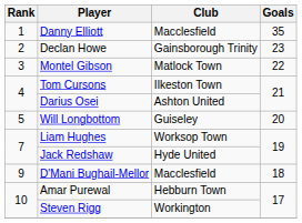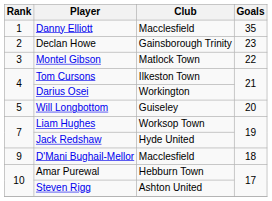 <table class="wikitable" style="text-align:center">
 <tr>
 <th>Rank</th>
 <th>Player</th>
 <th>Club</th>
 <th>Goals</th>
 </tr>
 <tr>
 <td rowspan="1">1</td>
 <td align=left><a href='#'>Danny Elliott</a></td>
 <td align=left>Macclesfield</td>
 <td rowspan="1">35</td>
 </tr>
 <tr>
 <td rowspan="1">2</td>
 <td align=left>Declan Howe</td>
 <td align=left>Gainsborough Trinity</td>
 <td rowspan="1">23</td>
 </tr>
 <tr>
 <td rowspan="1">3</td>
 <td align=left><a href='#'>Montel Gibson</a></td>
 <td align=left>Matlock Town</td>
 <td rowspan="1">22</td>
 </tr>
 <tr>
 <td rowspan="2">4</td>
 <td align=left><a href='#'>Tom Cursons</a></td>
 <td align=left>Ilkeston Town</td>
 <td rowspan="2">21</td>
 </tr>
 <tr>
 <td align=left><a href='#'>Darius Osei</a></td>
-<td align=left>Ashton United</td>
+<td align=left>Workington</td>
 </tr>
 <tr>
 <td rowspan="1">5</td>
 <td align=left><a href='#'>Will Longbottom</a></td>
 <td align=left>Guiseley</td>
 <td rowspan="1">20</td>
 </tr>
 <tr>
 <td rowspan="2">7</td>
 <td align=left><a href='#'> Liam Hughes</a></td>
 <td align=left>Worksop Town</td>
 <td rowspan="2">19</td>
 </tr>
 <tr>
 <td align=left><a href='#'>Jack Redshaw</a></td>
 <td align=left>Hyde United</td>
 </tr>
 <tr>
 <td rowspan="1">9</td>
 <td align=left><a href='#'>D'Mani Bughail-Mellor</a></td>
 <td align=left>Macclesfield</td>
 <td rowspan="1">18</td>
 </tr>
 <tr>
 <td rowspan="2">10</td>
 <td align=left>Amar Purewal</td>
 <td align=left>Hebburn Town</td>
 <td rowspan="2">17</td>
 </tr>
 <tr>
 <td align=left><a href='#'>Steven Rigg</a></td>
-<td align=left>Workington</td>
+<td align=left>Ashton United</td>
 </tr>
 <tr>
 </tr>
 </table>
